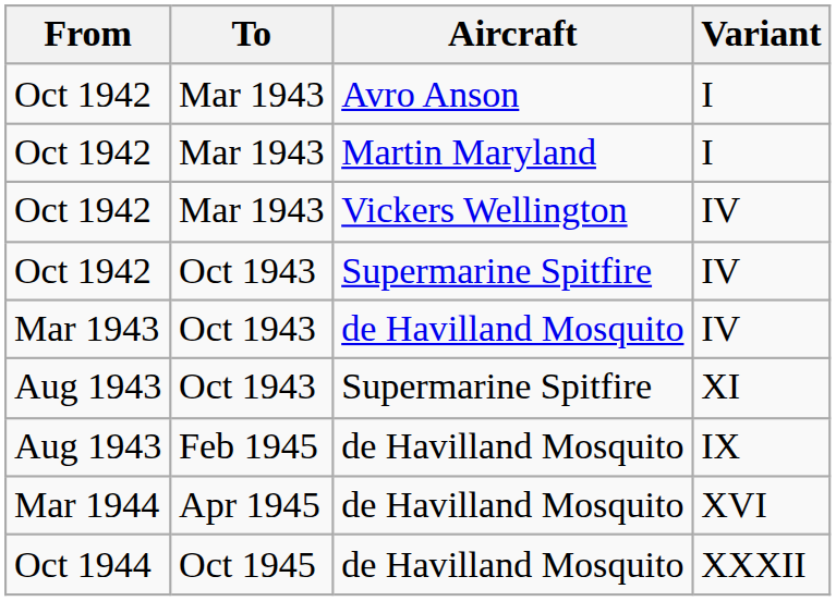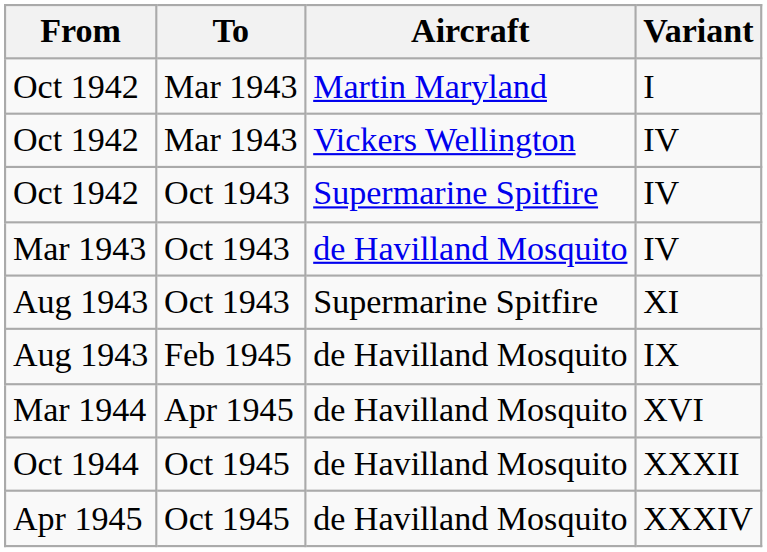 <table class="wikitable">
 <tr>
 <th>From</th>
 <th>To</th>
 <th>Aircraft</th>
 <th>Variant</th>
-</tr>
-<tr>
-<td>Oct 1942</td>
-<td>Mar 1943</td>
-<td><a href='#'>Avro Anson</a></td>
-<td>I</td>
 </tr>
 <tr>
 <td>Oct 1942</td>
 <td>Mar 1943</td>
 <td><a href='#'>Martin Maryland</a></td>
 <td>I</td>
 </tr>
 <tr>
 <td>Oct 1942</td>
 <td>Mar 1943</td>
 <td><a href='#'>Vickers Wellington</a></td>
 <td>IV</td>
 </tr>
 <tr>
 <td>Oct 1942</td>
 <td>Oct 1943</td>
 <td><a href='#'>Supermarine Spitfire</a></td>
 <td>IV</td>
 </tr>
 <tr>
 <td>Mar 1943</td>
 <td>Oct 1943</td>
 <td><a href='#'>de Havilland Mosquito</a></td>
 <td>IV</td>
 </tr>
 <tr>
 <td>Aug 1943</td>
 <td>Oct 1943</td>
 <td>Supermarine Spitfire</td>
 <td>XI</td>
 </tr>
 <tr>
 <td>Aug 1943</td>
 <td>Feb 1945</td>
 <td>de Havilland Mosquito</td>
 <td>IX</td>
 </tr>
 <tr>
 <td>Mar 1944</td>
 <td>Apr 1945</td>
 <td>de Havilland Mosquito</td>
 <td>XVI</td>
 </tr>
 <tr>
 <td>Oct 1944</td>
 <td>Oct 1945</td>
 <td>de Havilland Mosquito</td>
 <td>XXXII</td>
 </tr>
+<tr>
+<td>Apr 1945</td>
+<td>Oct 1945</td>
+<td>de Havilland Mosquito</td>
+<td>XXXIV</td>
+</tr>
 </table>
